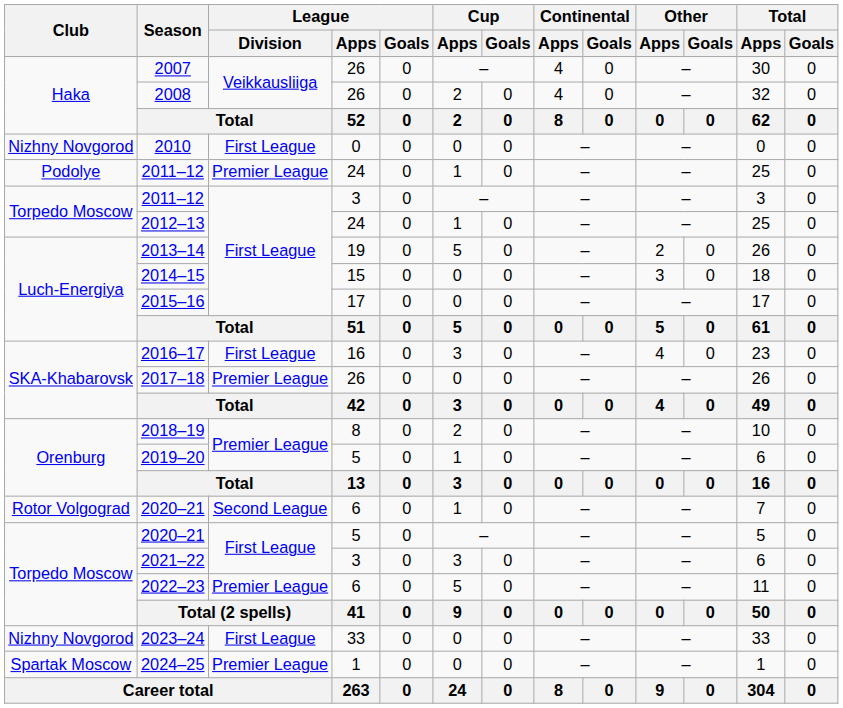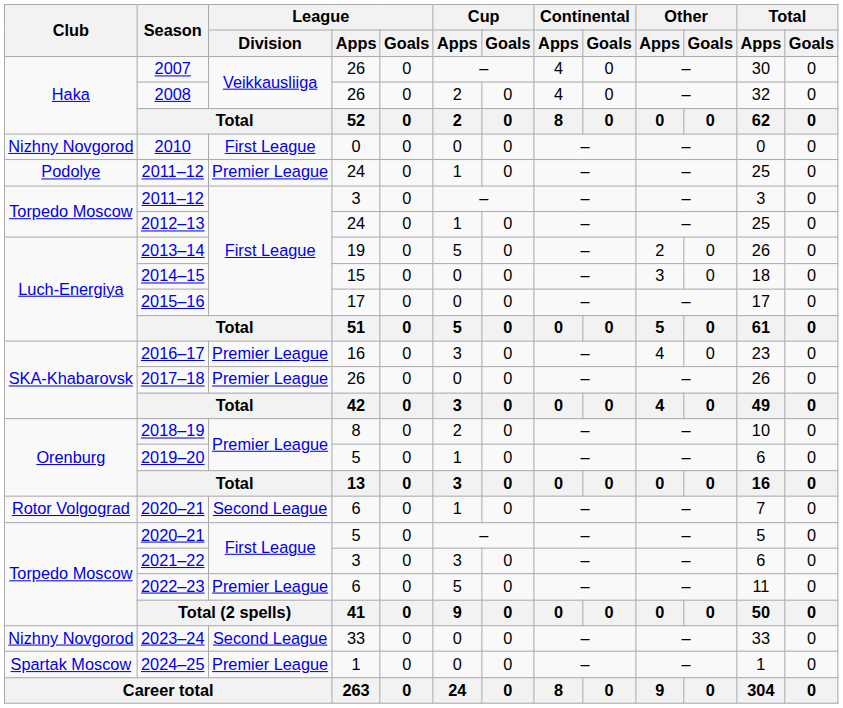 <table class="wikitable" style="text-align: center;">
 <tr>
 <th rowspan=2>Club</th>
 <th rowspan=2>Season</th>
 <th colspan=3>League</th>
 <th colspan=2>Cup</th>
 <th colspan=2>Continental</th>
 <th colspan=2>Other</th>
 <th colspan=2>Total</th>
 </tr>
 <tr>
 <th>Division</th>
 <th>Apps</th>
 <th>Goals</th>
 <th>Apps</th>
 <th>Goals</th>
 <th>Apps</th>
 <th>Goals</th>
 <th>Apps</th>
 <th>Goals</th>
 <th>Apps</th>
 <th>Goals</th>
 </tr>
 <tr>
 <td rowspan="3"><a href='#'>Haka</a></td>
 <td><a href='#'>2007</a></td>
 <td rowspan="2"><a href='#'>Veikkausliiga</a></td>
 <td>26</td>
 <td>0</td>
 <td colspan=2>–</td>
 <td>4</td>
 <td>0</td>
 <td colspan=2>–</td>
 <td>30</td>
 <td>0</td>
 </tr>
 <tr>
 <td><a href='#'>2008</a></td>
 <td>26</td>
 <td>0</td>
 <td>2</td>
 <td>0</td>
 <td>4</td>
 <td>0</td>
 <td colspan=2>–</td>
 <td>32</td>
 <td>0</td>
 </tr>
 <tr>
 <th colspan=2>Total</th>
 <th>52</th>
 <th>0</th>
 <th>2</th>
 <th>0</th>
 <th>8</th>
 <th>0</th>
 <th>0</th>
 <th>0</th>
 <th>62</th>
 <th>0</th>
 </tr>
 <tr>
 <td><a href='#'>Nizhny Novgorod</a></td>
 <td><a href='#'>2010</a></td>
 <td><a href='#'>First League</a></td>
 <td>0</td>
 <td>0</td>
 <td>0</td>
 <td>0</td>
 <td colspan=2>–</td>
 <td colspan=2>–</td>
 <td>0</td>
 <td>0</td>
 </tr>
 <tr>
 <td><a href='#'>Podolye</a></td>
 <td><a href='#'>2011–12</a></td>
 <td><a href='#'>Premier League</a></td>
 <td>24</td>
 <td>0</td>
 <td>1</td>
 <td>0</td>
 <td colspan=2>–</td>
 <td colspan=2>–</td>
 <td>25</td>
 <td>0</td>
 </tr>
 <tr>
 <td rowspan="2"><a href='#'>Torpedo Moscow</a></td>
 <td><a href='#'>2011–12</a></td>
 <td rowspan="5"><a href='#'>First League</a></td>
 <td>3</td>
 <td>0</td>
 <td colspan=2>–</td>
 <td colspan=2>–</td>
 <td colspan=2>–</td>
 <td>3</td>
 <td>0</td>
 </tr>
 <tr>
 <td><a href='#'>2012–13</a></td>
 <td>24</td>
 <td>0</td>
 <td>1</td>
 <td>0</td>
 <td colspan=2>–</td>
 <td colspan=2>–</td>
 <td>25</td>
 <td>0</td>
 </tr>
 <tr>
 <td rowspan="4"><a href='#'>Luch-Energiya</a></td>
 <td><a href='#'>2013–14</a></td>
 <td>19</td>
 <td>0</td>
 <td>5</td>
 <td>0</td>
 <td colspan=2>–</td>
 <td>2</td>
 <td>0</td>
 <td>26</td>
 <td>0</td>
 </tr>
 <tr>
 <td><a href='#'>2014–15</a></td>
 <td>15</td>
 <td>0</td>
 <td>0</td>
 <td>0</td>
 <td colspan=2>–</td>
 <td>3</td>
 <td>0</td>
 <td>18</td>
 <td>0</td>
 </tr>
 <tr>
 <td><a href='#'>2015–16</a></td>
 <td>17</td>
 <td>0</td>
 <td>0</td>
 <td>0</td>
 <td colspan=2>–</td>
 <td colspan=2>–</td>
 <td>17</td>
 <td>0</td>
 </tr>
 <tr>
 <th colspan=2>Total</th>
 <th>51</th>
 <th>0</th>
 <th>5</th>
 <th>0</th>
 <th>0</th>
 <th>0</th>
 <th>5</th>
 <th>0</th>
 <th>61</th>
 <th>0</th>
 </tr>
 <tr>
 <td rowspan="3"><a href='#'>SKA-Khabarovsk</a></td>
 <td><a href='#'>2016–17</a></td>
-<td><a href='#'>First League</a></td>
+<td><a href='#'>Premier League</a></td>
 <td>16</td>
 <td>0</td>
 <td>3</td>
 <td>0</td>
 <td colspan=2>–</td>
 <td>4</td>
 <td>0</td>
 <td>23</td>
 <td>0</td>
 </tr>
 <tr>
 <td><a href='#'>2017–18</a></td>
 <td><a href='#'>Premier League</a></td>
 <td>26</td>
 <td>0</td>
 <td>0</td>
 <td>0</td>
 <td colspan=2>–</td>
 <td colspan=2>–</td>
 <td>26</td>
 <td>0</td>
 </tr>
 <tr>
 <th colspan=2>Total</th>
 <th>42</th>
 <th>0</th>
 <th>3</th>
 <th>0</th>
 <th>0</th>
 <th>0</th>
 <th>4</th>
 <th>0</th>
 <th>49</th>
 <th>0</th>
 </tr>
 <tr>
 <td rowspan="3"><a href='#'>Orenburg</a></td>
 <td><a href='#'>2018–19</a></td>
 <td rowspan="2"><a href='#'>Premier League</a></td>
 <td>8</td>
 <td>0</td>
 <td>2</td>
 <td>0</td>
 <td colspan=2>–</td>
 <td colspan=2>–</td>
 <td>10</td>
 <td>0</td>
 </tr>
 <tr>
 <td><a href='#'>2019–20</a></td>
 <td>5</td>
 <td>0</td>
 <td>1</td>
 <td>0</td>
 <td colspan=2>–</td>
 <td colspan=2>–</td>
 <td>6</td>
 <td>0</td>
 </tr>
 <tr>
 <th colspan=2>Total</th>
 <th>13</th>
 <th>0</th>
 <th>3</th>
 <th>0</th>
 <th>0</th>
 <th>0</th>
 <th>0</th>
 <th>0</th>
 <th>16</th>
 <th>0</th>
 </tr>
 <tr>
 <td><a href='#'>Rotor Volgograd</a></td>
 <td><a href='#'>2020–21</a></td>
 <td><a href='#'>Second League</a></td>
 <td>6</td>
 <td>0</td>
 <td>1</td>
 <td>0</td>
 <td colspan=2>–</td>
 <td colspan=2>–</td>
 <td>7</td>
 <td>0</td>
 </tr>
 <tr>
 <td rowspan="4"><a href='#'>Torpedo Moscow</a></td>
 <td><a href='#'>2020–21</a></td>
 <td rowspan="2"><a href='#'>First League</a></td>
 <td>5</td>
 <td>0</td>
 <td colspan=2>–</td>
 <td colspan=2>–</td>
 <td colspan=2>–</td>
 <td>5</td>
 <td>0</td>
 </tr>
 <tr>
 <td><a href='#'>2021–22</a></td>
 <td>3</td>
 <td>0</td>
 <td>3</td>
 <td>0</td>
 <td colspan=2>–</td>
 <td colspan=2>–</td>
 <td>6</td>
 <td>0</td>
 </tr>
 <tr>
 <td><a href='#'>2022–23</a></td>
 <td><a href='#'>Premier League</a></td>
 <td>6</td>
 <td>0</td>
 <td>5</td>
 <td>0</td>
 <td colspan=2>–</td>
 <td colspan=2>–</td>
 <td>11</td>
 <td>0</td>
 </tr>
 <tr>
 <th colspan=2>Total (2 spells)</th>
 <th>41</th>
 <th>0</th>
 <th>9</th>
 <th>0</th>
 <th>0</th>
 <th>0</th>
 <th>0</th>
 <th>0</th>
 <th>50</th>
 <th>0</th>
 </tr>
 <tr>
 <td><a href='#'>Nizhny Novgorod</a></td>
 <td><a href='#'>2023–24</a></td>
-<td><a href='#'>First League</a></td>
+<td><a href='#'>Second League</a></td>
 <td>33</td>
 <td>0</td>
 <td>0</td>
 <td>0</td>
 <td colspan=2>–</td>
 <td colspan=2>–</td>
 <td>33</td>
 <td>0</td>
 </tr>
 <tr>
 <td><a href='#'>Spartak Moscow</a></td>
 <td><a href='#'>2024–25</a></td>
 <td><a href='#'>Premier League</a></td>
 <td>1</td>
 <td>0</td>
 <td>0</td>
 <td>0</td>
 <td colspan=2>–</td>
 <td colspan=2>–</td>
 <td>1</td>
 <td>0</td>
 </tr>
 <tr>
 <th colspan=3>Career total</th>
 <th>263</th>
 <th>0</th>
 <th>24</th>
 <th>0</th>
 <th>8</th>
 <th>0</th>
 <th>9</th>
 <th>0</th>
 <th>304</th>
 <th>0</th>
 </tr>
 </table>
